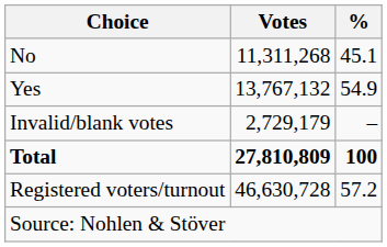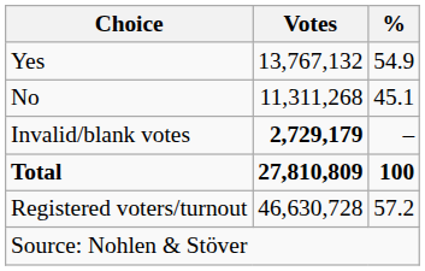 <table class=wikitable style=text-align:right>
 <tr>
 <th>Choice</th>
 <th>Votes</th>
 <th>%</th>
 </tr>
 <tr>
+<td align=left> Yes</td>
+<td>13,767,132</td>
+<td>54.9</td>
+</tr>
+<tr>
 <td align=left>No</td>
 <td>11,311,268</td>
 <td>45.1</td>
 </tr>
 <tr>
-<td align=left> Yes</td>
-<td>13,767,132</td>
-<td>54.9</td>
-</tr>
-<tr>
 <td align=left>Invalid/blank votes</td>
-<td>2,729,179</td>
+<td><strong>2,729,179</strong></td>
 <td>–</td>
 </tr>
 <tr>
 <td align=left><strong>Total</strong></td>
 <td><strong>27,810,809</strong></td>
 <td><strong>100</strong></td>
 </tr>
 <tr>
 <td align=left>Registered voters/turnout</td>
 <td>46,630,728</td>
 <td>57.2</td>
 </tr>
 <tr>
 <td align=left colspan=3>Source: Nohlen & Stöver</td>
 </tr>
 </table>
